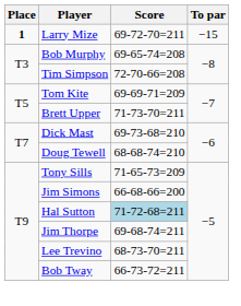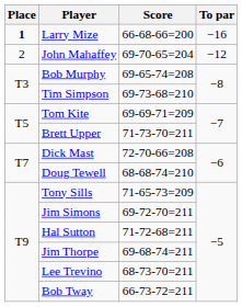 <table class="wikitable">
 <tr>
 <th>Place</th>
 <th>Player</th>
 <th>Score</th>
 <th>To par</th>
 </tr>
 <tr>
 <td align=center><strong>1</strong></td>
 <td> <a href='#'>Larry Mize</a></td>
-<td align=center>69-72-70=211</td>
-<td align=center>−15</td>
+<td align=center>66-68-66=200</td>
+<td align=center>−16</td>
+</tr>
+<tr>
+<td align=center>2</td>
+<td> <a href='#'>John Mahaffey</a></td>
+<td align=center>69-70-65=204</td>
+<td align=center>−12</td>
 </tr>
 <tr>
 <td rowspan=2 align=center>T3</td>
 <td> <a href='#'>Bob Murphy</a></td>
 <td align=center>69-65-74=208</td>
 <td rowspan=2 align=center>−8</td>
 </tr>
 <tr>
 <td> <a href='#'>Tim Simpson</a></td>
-<td align=center>72-70-66=208</td>
+<td align=center>69-73-68=210</td>
 </tr>
 <tr>
 <td rowspan=2 align=center>T5</td>
 <td> <a href='#'>Tom Kite</a></td>
 <td align=center>69-69-71=209</td>
 <td rowspan=2 align=center>−7</td>
 </tr>
 <tr>
 <td> <a href='#'>Brett Upper</a></td>
 <td align=center>71-73-70=211</td>
 </tr>
 <tr>
 <td rowspan=2 align=center>T7</td>
 <td> <a href='#'>Dick Mast</a></td>
-<td align=center>69-73-68=210</td>
+<td align=center>72-70-66=208</td>
 <td rowspan=2 align=center>−6</td>
 </tr>
 <tr>
 <td> <a href='#'>Doug Tewell</a></td>
 <td align=center>68-68-74=210</td>
 </tr>
 <tr>
 <td rowspan=6 align=center>T9</td>
 <td> <a href='#'>Tony Sills</a></td>
 <td align=center>71-65-73=209</td>
 <td rowspan=6 align=center>−5</td>
 </tr>
 <tr>
 <td> <a href='#'>Jim Simons</a></td>
-<td align=center>66-68-66=200</td>
+<td align=center>69-72-70=211</td>
 </tr>
 <tr>
 <td> <a href='#'>Hal Sutton</a></td>
-<td align=center style="background: lightblue;">71-72-68=211</td>
+<td align=center>71-72-68=211</td>
 </tr>
 <tr>
 <td> <a href='#'>Jim Thorpe</a></td>
 <td align=center>69-68-74=211</td>
 </tr>
 <tr>
 <td> <a href='#'>Lee Trevino</a></td>
 <td align=center>68-73-70=211</td>
 </tr>
 <tr>
 <td> <a href='#'>Bob Tway</a></td>
 <td align=center>66-73-72=211</td>
 </tr>
 </table>
